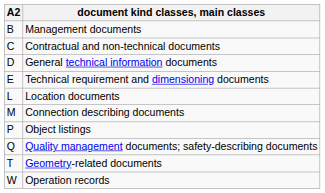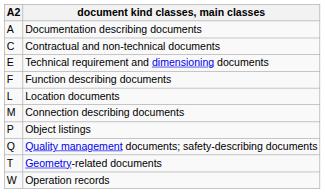 <table class="wikitable">
 <tr>
 <th>A2</th>
 <th>document kind classes, main classes</th>
 </tr>
 <tr>
-<td>B</td>
-<td>Management documents</td>
+<td>A</td>
+<td>Documentation describing documents</td>
 </tr>
 <tr>
 <td>C</td>
 <td>Contractual and non-technical documents</td>
 </tr>
 <tr>
-<td>D</td>
-<td>General <a href='#'>technical information</a> documents</td>
+<td>E</td>
+<td>Technical requirement and <a href='#'>dimensioning</a> documents</td>
 </tr>
 <tr>
-<td>E</td>
-<td>Technical requirement and <a href='#'>dimensioning</a> documents</td>
+<td>F</td>
+<td>Function describing documents</td>
 </tr>
 <tr>
 <td>L</td>
 <td>Location documents</td>
 </tr>
 <tr>
 <td>M</td>
 <td>Connection describing documents</td>
 </tr>
 <tr>
 <td>P</td>
 <td>Object listings</td>
 </tr>
 <tr>
 <td>Q</td>
 <td><a href='#'>Quality management</a> documents; safety-describing documents</td>
 </tr>
 <tr>
 <td>T</td>
 <td><a href='#'>Geometry</a>-related documents</td>
 </tr>
 <tr>
 <td>W</td>
 <td>Operation records</td>
 </tr>
 </table>
